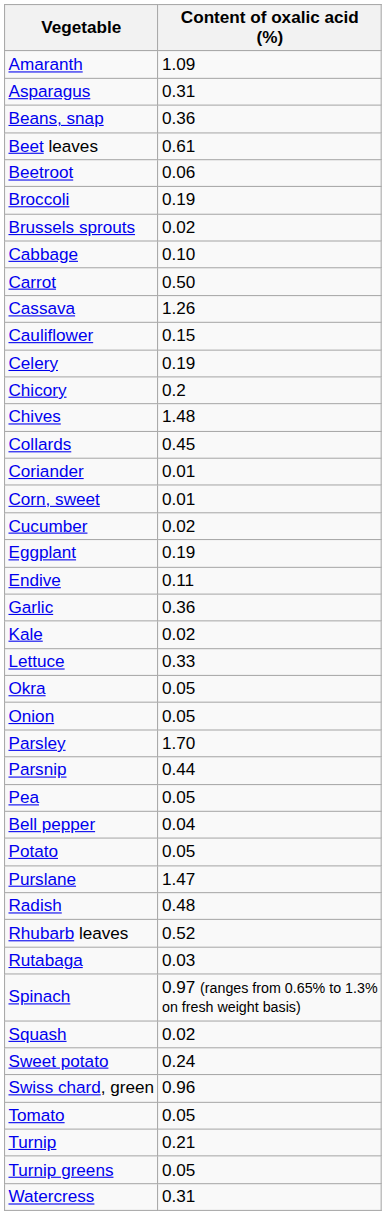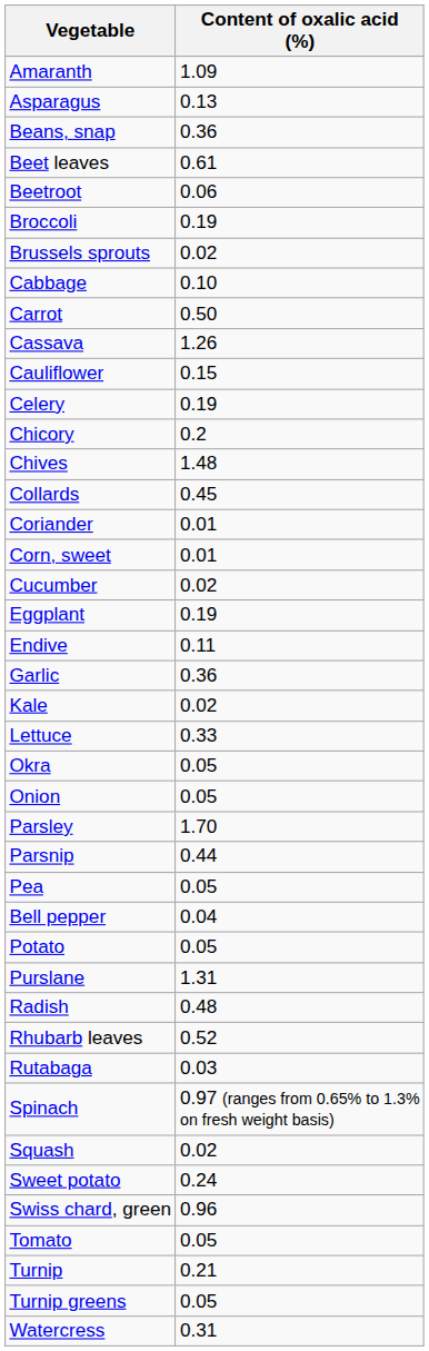 <table class="wikitable sortable">
 <tr>
 <th>Vegetable</th>
 <th>Content of oxalic acid<br>(%)</th>
 </tr>
 <tr>
 <td><a href='#'>Amaranth</a></td>
 <td> 1.09</td>
 </tr>
 <tr>
 <td><a href='#'>Asparagus</a></td>
-<td> 0.31</td>
+<td> 0.13</td>
 </tr>
 <tr>
 <td><a href='#'>Beans, snap</a></td>
 <td> 0.36</td>
 </tr>
 <tr>
 <td><a href='#'>Beet</a> leaves</td>
 <td> 0.61</td>
 </tr>
 <tr>
 <td><a href='#'>Beetroot</a></td>
 <td> 0.06</td>
 </tr>
 <tr>
 <td><a href='#'>Broccoli</a></td>
 <td> 0.19</td>
 </tr>
 <tr>
 <td><a href='#'>Brussels sprouts</a></td>
 <td> 0.02</td>
 </tr>
 <tr>
 <td><a href='#'>Cabbage</a></td>
 <td> 0.10</td>
 </tr>
 <tr>
 <td><a href='#'>Carrot</a></td>
 <td> 0.50</td>
 </tr>
 <tr>
 <td><a href='#'>Cassava</a></td>
 <td> 1.26</td>
 </tr>
 <tr>
 <td><a href='#'>Cauliflower</a></td>
 <td> 0.15</td>
 </tr>
 <tr>
 <td><a href='#'>Celery</a></td>
 <td> 0.19</td>
 </tr>
 <tr>
 <td><a href='#'>Chicory</a></td>
 <td> 0.2</td>
 </tr>
 <tr>
 <td><a href='#'>Chives</a></td>
 <td> 1.48</td>
 </tr>
 <tr>
 <td><a href='#'>Collards</a></td>
 <td> 0.45</td>
 </tr>
 <tr>
 <td><a href='#'>Coriander</a></td>
 <td> 0.01</td>
 </tr>
 <tr>
 <td><a href='#'>Corn, sweet</a></td>
 <td> 0.01</td>
 </tr>
 <tr>
 <td><a href='#'>Cucumber</a></td>
 <td> 0.02</td>
 </tr>
 <tr>
 <td><a href='#'>Eggplant</a></td>
 <td> 0.19</td>
 </tr>
 <tr>
 <td><a href='#'>Endive</a></td>
 <td> 0.11</td>
 </tr>
 <tr>
 <td><a href='#'>Garlic</a></td>
 <td> 0.36</td>
 </tr>
 <tr>
 <td><a href='#'>Kale</a></td>
 <td> 0.02</td>
 </tr>
 <tr>
 <td><a href='#'>Lettuce</a></td>
 <td> 0.33</td>
 </tr>
 <tr>
 <td><a href='#'>Okra</a></td>
 <td> 0.05</td>
 </tr>
 <tr>
 <td><a href='#'>Onion</a></td>
 <td> 0.05</td>
 </tr>
 <tr>
 <td><a href='#'>Parsley</a></td>
 <td> 1.70</td>
 </tr>
 <tr>
 <td><a href='#'>Parsnip</a></td>
 <td> 0.44</td>
 </tr>
 <tr>
 <td><a href='#'>Pea</a></td>
 <td> 0.05</td>
 </tr>
 <tr>
 <td><a href='#'>Bell pepper</a></td>
 <td> 0.04</td>
 </tr>
 <tr>
 <td><a href='#'>Potato</a></td>
 <td> 0.05</td>
 </tr>
 <tr>
 <td><a href='#'>Purslane</a></td>
-<td> 1.47</td>
+<td> 1.31</td>
 </tr>
 <tr>
 <td><a href='#'>Radish</a></td>
 <td> 0.48</td>
 </tr>
 <tr>
 <td><a href='#'>Rhubarb</a> leaves</td>
 <td> 0.52</td>
 </tr>
 <tr>
 <td><a href='#'>Rutabaga</a></td>
 <td> 0.03</td>
 </tr>
 <tr>
 <td><a href='#'>Spinach</a></td>
 <td> 0.97 <small>(ranges from 0.65% to 1.3%<br>on fresh weight basis)</small></td>
 </tr>
 <tr>
 <td><a href='#'>Squash</a></td>
 <td> 0.02</td>
 </tr>
 <tr>
 <td><a href='#'>Sweet potato</a></td>
 <td> 0.24</td>
 </tr>
 <tr>
 <td><a href='#'>Swiss chard</a>, green</td>
 <td> 0.96 </td>
 </tr>
 <tr>
 <td><a href='#'>Tomato</a></td>
 <td> 0.05</td>
 </tr>
 <tr>
 <td><a href='#'>Turnip</a></td>
 <td> 0.21</td>
 </tr>
 <tr>
 <td><a href='#'>Turnip greens</a></td>
 <td> 0.05</td>
 </tr>
 <tr>
 <td><a href='#'>Watercress</a></td>
 <td> 0.31</td>
 </tr>
 </table>
